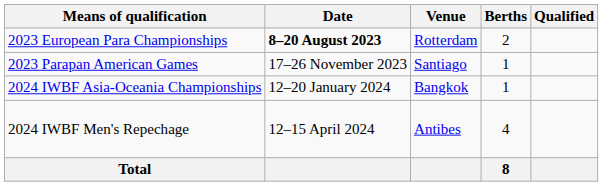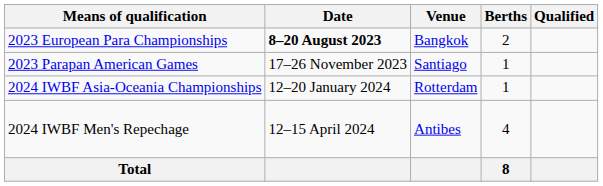 <table class="wikitable">
 <tr>
 <th>Means of qualification</th>
 <th>Date</th>
 <th>Venue</th>
 <th>Berths</th>
 <th>Qualified</th>
 </tr>
 <tr>
 <td><a href='#'>2023 European Para Championships</a></td>
 <td><strong>8–20 August 2023</strong></td>
-<td> <a href='#'>Rotterdam</a></td>
+<td><a href='#'>Bangkok</a></td>
 <td align="center">2</td>
 <td><br></td>
 </tr>
 <tr>
 <td><a href='#'>2023 Parapan American Games</a></td>
 <td>17–26 November 2023</td>
 <td> <a href='#'>Santiago</a></td>
 <td align=center>1</td>
 <td></td>
 </tr>
 <tr>
 <td><a href='#'>2024 IWBF Asia-Oceania Championships</a></td>
 <td>12–20 January 2024</td>
-<td><a href='#'>Bangkok</a></td>
+<td> <a href='#'>Rotterdam</a></td>
 <td align="center">1</td>
 <td></td>
 </tr>
 <tr>
 <td>2024 IWBF Men's Repechage</td>
 <td>12–15 April 2024</td>
 <td> <a href='#'>Antibes</a></td>
 <td align=center>4</td>
 <td><br><br><br></td>
 </tr>
 <tr>
 <th>Total</th>
 <th></th>
 <th></th>
 <th align="center">8</th>
 <th></th>
 </tr>
 </table>
